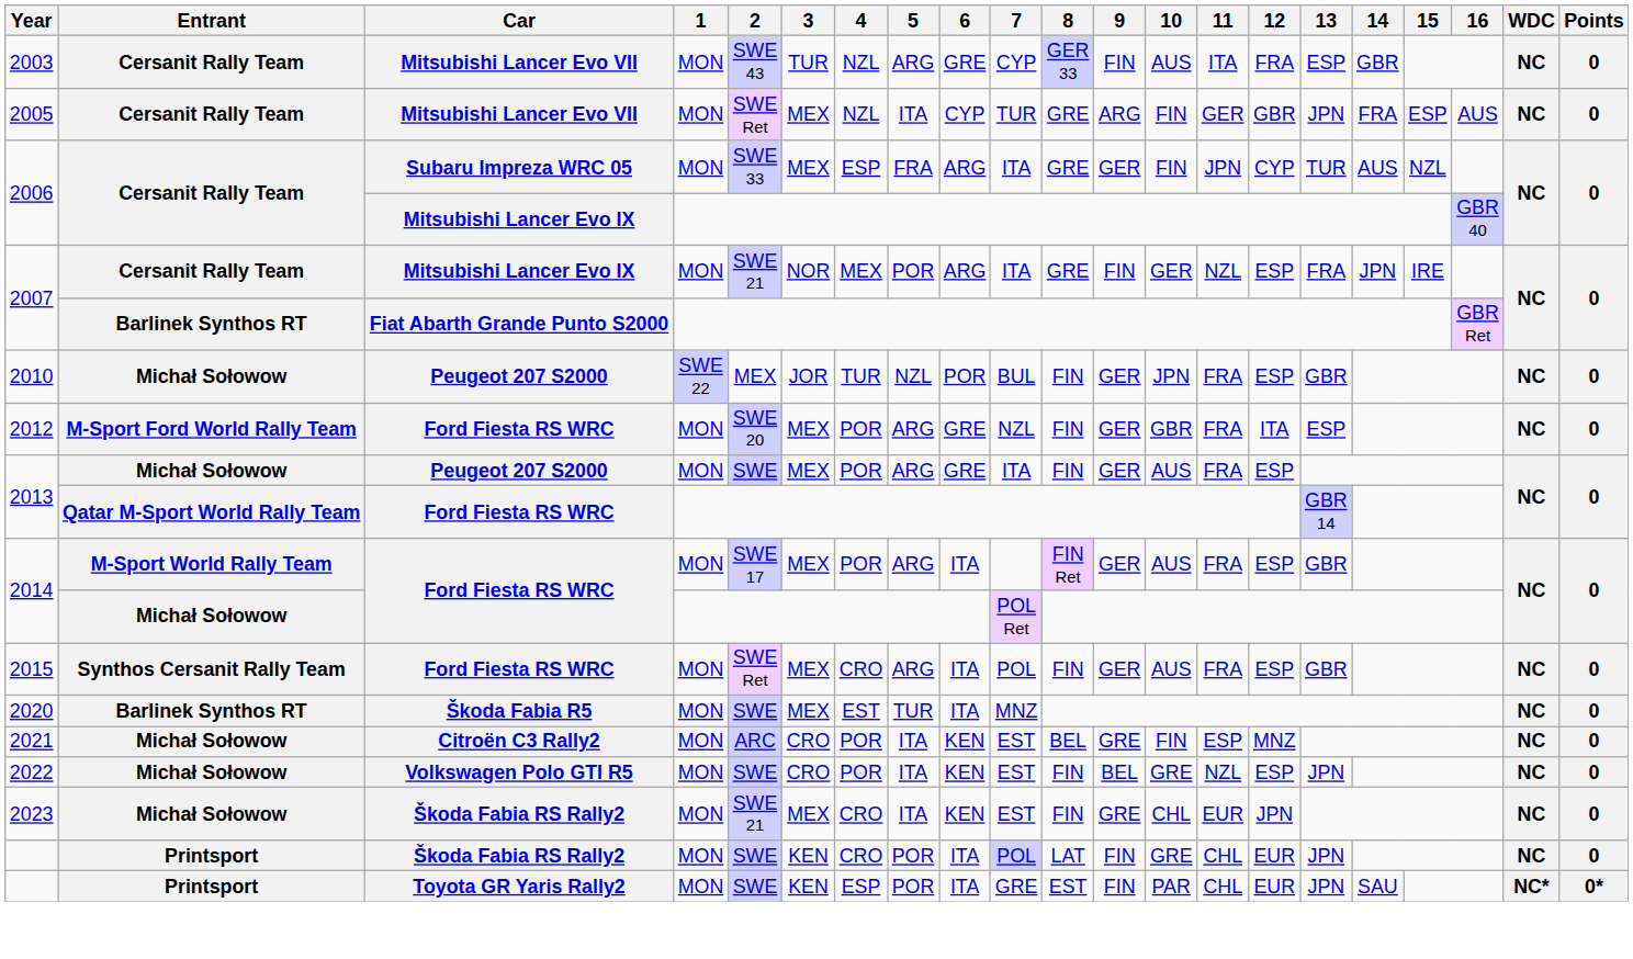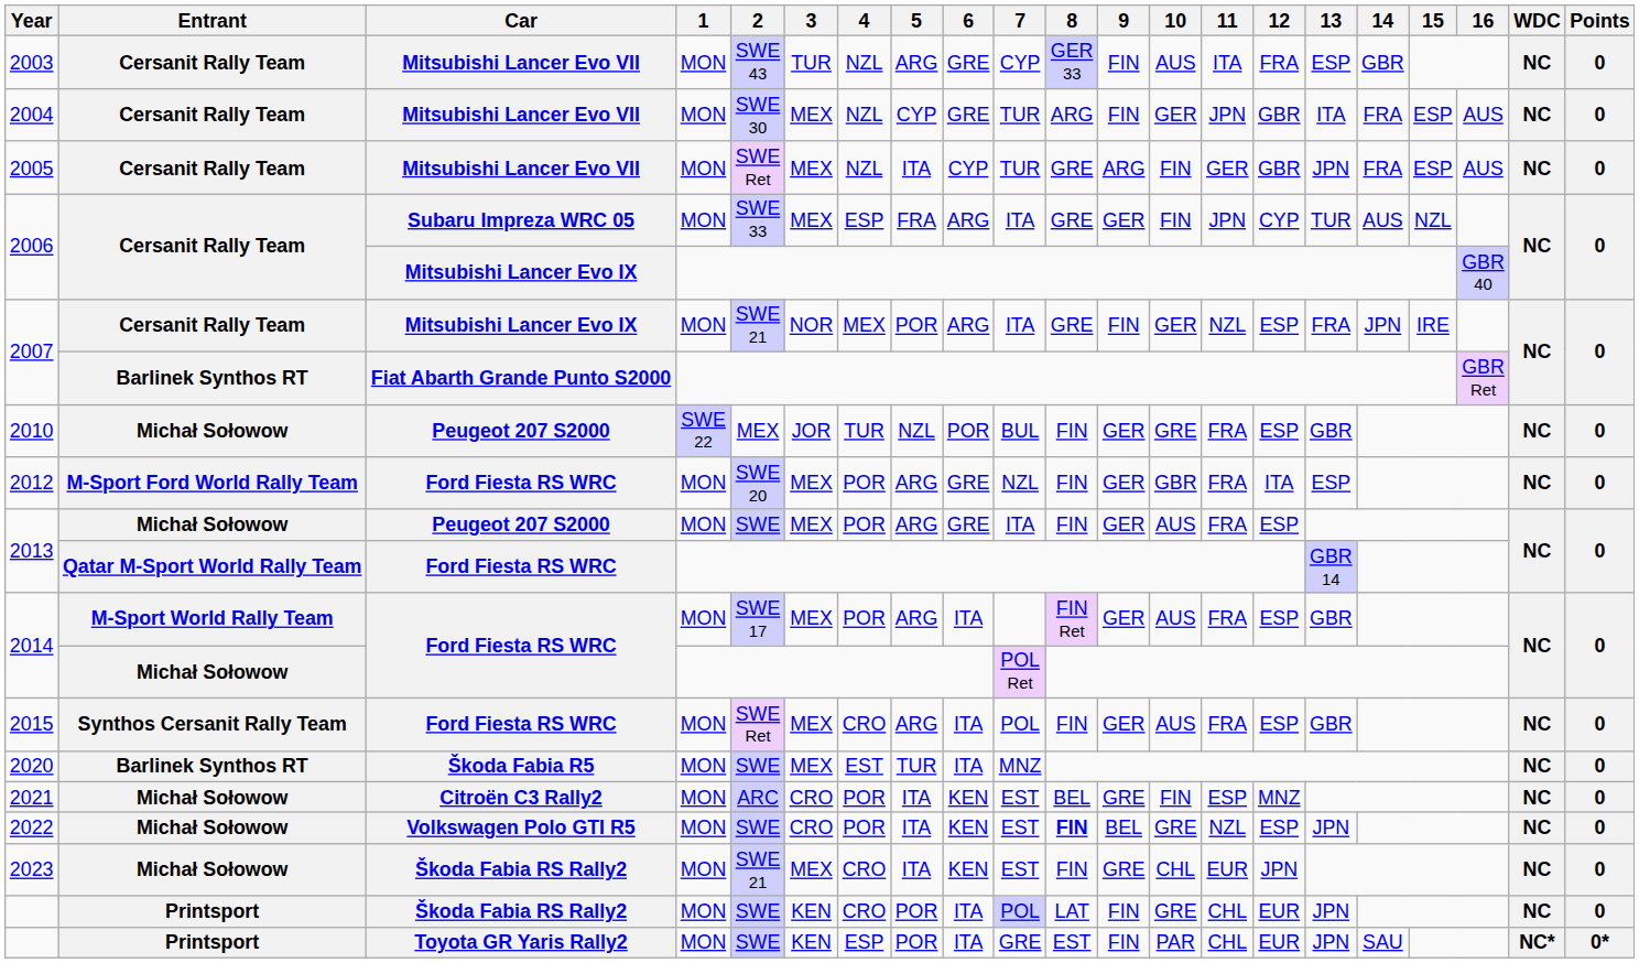 <table class="wikitable" border="1" style="text-align:center; font-size:85%;">
 <tr>
 <th>Year</th>
 <th>Entrant</th>
 <th>Car</th>
 <th>1</th>
 <th>2</th>
 <th>3</th>
 <th>4</th>
 <th>5</th>
 <th>6</th>
 <th>7</th>
 <th>8</th>
 <th>9</th>
 <th>10</th>
 <th>11</th>
 <th>12</th>
 <th>13</th>
 <th>14</th>
 <th>15</th>
 <th>16</th>
 <th>WDC</th>
 <th>Points</th>
 </tr>
 <tr>
 <td><a href='#'>2003</a></td>
 <th nowrap>Cersanit Rally Team</th>
 <th nowrap><a href='#'>Mitsubishi Lancer Evo VII</a></th>
 <td><a href='#'>MON</a></td>
 <td style="background:#CFCFFF;"><a href='#'>SWE</a><br><small>43</small></td>
 <td><a href='#'>TUR</a></td>
 <td><a href='#'>NZL</a></td>
 <td><a href='#'>ARG</a></td>
 <td><a href='#'>GRE</a></td>
 <td><a href='#'>CYP</a></td>
 <td style="background:#CFCFFF;"><a href='#'>GER</a><br><small>33</small></td>
 <td><a href='#'>FIN</a></td>
 <td><a href='#'>AUS</a></td>
 <td><a href='#'>ITA</a></td>
 <td><a href='#'>FRA</a></td>
 <td><a href='#'>ESP</a></td>
 <td><a href='#'>GBR</a></td>
 <td colspan=2></td>
+<th>NC</th>
+<th>0</th>
+</tr>
+<tr>
+<td><a href='#'>2004</a></td>
+<th nowrap>Cersanit Rally Team</th>
+<th nowrap><a href='#'>Mitsubishi Lancer Evo VII</a></th>
+<td><a href='#'>MON</a></td>
+<td style="background:#CFCFFF;"><a href='#'>SWE</a><br><small>30</small></td>
+<td><a href='#'>MEX</a></td>
+<td><a href='#'>NZL</a></td>
+<td><a href='#'>CYP</a></td>
+<td><a href='#'>GRE</a></td>
+<td><a href='#'>TUR</a></td>
+<td><a href='#'>ARG</a></td>
+<td><a href='#'>FIN</a></td>
+<td><a href='#'>GER</a></td>
+<td><a href='#'>JPN</a></td>
+<td><a href='#'>GBR</a></td>
+<td><a href='#'>ITA</a></td>
+<td><a href='#'>FRA</a></td>
+<td><a href='#'>ESP</a></td>
+<td><a href='#'>AUS</a></td>
 <th>NC</th>
 <th>0</th>
 </tr>
 <tr>
 <td><a href='#'>2005</a></td>
 <th nowrap>Cersanit Rally Team</th>
 <th nowrap><a href='#'>Mitsubishi Lancer Evo VII</a></th>
 <td><a href='#'>MON</a></td>
 <td style="background:#EFCFFF;"><a href='#'>SWE</a><br><small>Ret</small></td>
 <td><a href='#'>MEX</a></td>
 <td><a href='#'>NZL</a></td>
 <td><a href='#'>ITA</a></td>
 <td><a href='#'>CYP</a></td>
 <td><a href='#'>TUR</a></td>
 <td><a href='#'>GRE</a></td>
 <td><a href='#'>ARG</a></td>
 <td><a href='#'>FIN</a></td>
 <td><a href='#'>GER</a></td>
 <td><a href='#'>GBR</a></td>
 <td><a href='#'>JPN</a></td>
 <td><a href='#'>FRA</a></td>
 <td><a href='#'>ESP</a></td>
 <td><a href='#'>AUS</a></td>
 <th>NC</th>
 <th>0</th>
 </tr>
 <tr>
 <td rowspan=2><a href='#'>2006</a></td>
 <th rowspan=2 nowrap>Cersanit Rally Team</th>
 <th nowrap><a href='#'>Subaru Impreza WRC 05</a></th>
 <td><a href='#'>MON</a></td>
 <td style="background:#CFCFFF;"><a href='#'>SWE</a><br><small>33</small></td>
 <td><a href='#'>MEX</a></td>
 <td><a href='#'>ESP</a></td>
 <td><a href='#'>FRA</a></td>
 <td><a href='#'>ARG</a></td>
 <td><a href='#'>ITA</a></td>
 <td><a href='#'>GRE</a></td>
 <td><a href='#'>GER</a></td>
 <td><a href='#'>FIN</a></td>
 <td><a href='#'>JPN</a></td>
 <td><a href='#'>CYP</a></td>
 <td><a href='#'>TUR</a></td>
 <td><a href='#'>AUS</a></td>
 <td><a href='#'>NZL</a></td>
 <td></td>
 <th rowspan=2>NC</th>
 <th rowspan=2>0</th>
 </tr>
 <tr>
 <th nowrap><a href='#'>Mitsubishi Lancer Evo IX</a></th>
 <td colspan=15></td>
 <td style="background:#CFCFFF;"><a href='#'>GBR</a><br><small>40</small></td>
 </tr>
 <tr>
 <td rowspan=2><a href='#'>2007</a></td>
 <th nowrap>Cersanit Rally Team</th>
 <th nowrap><a href='#'>Mitsubishi Lancer Evo IX</a></th>
 <td><a href='#'>MON</a></td>
 <td style="background:#CFCFFF;"><a href='#'>SWE</a><br><small>21</small></td>
 <td><a href='#'>NOR</a></td>
 <td><a href='#'>MEX</a></td>
 <td><a href='#'>POR</a></td>
 <td><a href='#'>ARG</a></td>
 <td><a href='#'>ITA</a></td>
 <td><a href='#'>GRE</a></td>
 <td><a href='#'>FIN</a></td>
 <td><a href='#'>GER</a></td>
 <td><a href='#'>NZL</a></td>
 <td><a href='#'>ESP</a></td>
 <td><a href='#'>FRA</a></td>
 <td><a href='#'>JPN</a></td>
 <td><a href='#'>IRE</a></td>
 <td></td>
 <th rowspan=2>NC</th>
 <th rowspan=2>0</th>
 </tr>
 <tr>
 <th nowrap>Barlinek Synthos RT</th>
 <th nowrap><a href='#'>Fiat Abarth Grande Punto S2000</a></th>
 <td colspan=15></td>
 <td style="background:#EFCFFF;"><a href='#'>GBR</a><br><small>Ret</small></td>
 </tr>
 <tr>
 <td><a href='#'>2010</a></td>
 <th nowrap>Michał Sołowow</th>
 <th nowrap><a href='#'>Peugeot 207 S2000</a></th>
 <td style="background:#CFCFFF;"><a href='#'>SWE</a><br><small>22</small></td>
 <td><a href='#'>MEX</a></td>
 <td><a href='#'>JOR</a></td>
 <td><a href='#'>TUR</a></td>
 <td><a href='#'>NZL</a></td>
 <td><a href='#'>POR</a></td>
 <td><a href='#'>BUL</a></td>
 <td><a href='#'>FIN</a></td>
 <td><a href='#'>GER</a></td>
-<td><a href='#'>JPN</a></td>
+<td><a href='#'>GRE</a></td>
 <td><a href='#'>FRA</a></td>
 <td><a href='#'>ESP</a></td>
 <td><a href='#'>GBR</a></td>
 <td colspan=3></td>
 <th>NC</th>
 <th>0</th>
 </tr>
 <tr>
 <td><a href='#'>2012</a></td>
 <th nowrap><a href='#'>M-Sport Ford World Rally Team</a></th>
 <th nowrap><a href='#'>Ford Fiesta RS WRC</a></th>
 <td><a href='#'>MON</a></td>
 <td style="background:#CFCFFF;"><a href='#'>SWE</a><br><small>20</small></td>
 <td><a href='#'>MEX</a></td>
 <td><a href='#'>POR</a></td>
 <td><a href='#'>ARG</a></td>
 <td><a href='#'>GRE</a></td>
 <td><a href='#'>NZL</a></td>
 <td><a href='#'>FIN</a></td>
 <td><a href='#'>GER</a></td>
 <td><a href='#'>GBR</a></td>
 <td><a href='#'>FRA</a></td>
 <td><a href='#'>ITA</a></td>
 <td><a href='#'>ESP</a></td>
 <td colspan=3></td>
 <th>NC</th>
 <th>0</th>
 </tr>
 <tr>
 <td rowspan=2><a href='#'>2013</a></td>
 <th nowrap>Michał Sołowow</th>
 <th nowrap><a href='#'>Peugeot 207 S2000</a></th>
 <td><a href='#'>MON</a></td>
 <td style="background:#CFCFFF;"><a href='#'>SWE</a><br></td>
 <td><a href='#'>MEX</a></td>
 <td><a href='#'>POR</a></td>
 <td><a href='#'>ARG</a></td>
 <td><a href='#'>GRE</a></td>
 <td><a href='#'>ITA</a></td>
 <td><a href='#'>FIN</a></td>
 <td><a href='#'>GER</a></td>
 <td><a href='#'>AUS</a></td>
 <td><a href='#'>FRA</a></td>
 <td><a href='#'>ESP</a></td>
 <td colspan=4></td>
 <th rowspan=2>NC</th>
 <th rowspan=2>0</th>
 </tr>
 <tr>
 <th nowrap><a href='#'>Qatar M-Sport World Rally Team</a></th>
 <th nowrap><a href='#'>Ford Fiesta RS WRC</a></th>
 <td colspan=12></td>
 <td style="background:#CFCFFF;"><a href='#'>GBR</a><br><small>14</small></td>
 <td colspan=3></td>
 </tr>
 <tr>
 <td rowspan=2><a href='#'>2014</a></td>
 <th nowrap><a href='#'>M-Sport World Rally Team</a></th>
 <th rowspan=2 nowrap><a href='#'>Ford Fiesta RS WRC</a></th>
 <td><a href='#'>MON</a></td>
 <td style="background:#CFCFFF;"><a href='#'>SWE</a><br><small>17</small></td>
 <td><a href='#'>MEX</a></td>
 <td><a href='#'>POR</a></td>
 <td><a href='#'>ARG</a></td>
 <td><a href='#'>ITA</a></td>
 <td></td>
 <td style="background:#EFCFFF;"><a href='#'>FIN</a><br><small>Ret</small></td>
 <td><a href='#'>GER</a></td>
 <td><a href='#'>AUS</a></td>
 <td><a href='#'>FRA</a></td>
 <td><a href='#'>ESP</a></td>
 <td><a href='#'>GBR</a></td>
 <td colspan=3></td>
 <th rowspan=2>NC</th>
 <th rowspan=2>0</th>
 </tr>
 <tr>
 <th nowrap>Michał Sołowow</th>
 <td colspan=6></td>
 <td style="background:#EFCFFF;"><a href='#'>POL</a><br><small>Ret</small></td>
 <td colspan=9></td>
 </tr>
 <tr>
 <td><a href='#'>2015</a></td>
 <th nowrap>Synthos Cersanit Rally Team</th>
 <th nowrap><a href='#'>Ford Fiesta RS WRC</a></th>
 <td><a href='#'>MON</a></td>
 <td style="background:#EFCFFF;"><a href='#'>SWE</a><br><small>Ret</small></td>
 <td><a href='#'>MEX</a></td>
 <td><a href='#'>CRO</a></td>
 <td><a href='#'>ARG</a></td>
 <td><a href='#'>ITA</a></td>
 <td><a href='#'>POL</a></td>
 <td><a href='#'>FIN</a></td>
 <td><a href='#'>GER</a></td>
 <td><a href='#'>AUS</a></td>
 <td><a href='#'>FRA</a></td>
 <td><a href='#'>ESP</a></td>
 <td><a href='#'>GBR</a></td>
 <td colspan=3></td>
 <th>NC</th>
 <th>0</th>
 </tr>
 <tr>
 <td><a href='#'>2020</a></td>
 <th nowrap>Barlinek Synthos RT</th>
 <th nowrap><a href='#'>Škoda Fabia R5</a></th>
 <td><a href='#'>MON</a></td>
 <td style="background:#CFCFFF;"><a href='#'>SWE</a><br></td>
 <td><a href='#'>MEX</a></td>
 <td><a href='#'>EST</a></td>
 <td><a href='#'>TUR</a></td>
 <td><a href='#'>ITA</a></td>
 <td><a href='#'>MNZ</a></td>
 <td colspan=9></td>
 <th>NC</th>
 <th>0</th>
 </tr>
 <tr>
 <td><a href='#'>2021</a></td>
 <th nowrap>Michał Sołowow</th>
 <th nowrap><a href='#'>Citroën C3 Rally2</a></th>
 <td><a href='#'>MON</a></td>
 <td style="background:#CFCFFF;"><a href='#'>ARC</a><br></td>
 <td><a href='#'>CRO</a></td>
 <td><a href='#'>POR</a></td>
 <td><a href='#'>ITA</a></td>
 <td><a href='#'>KEN</a></td>
 <td><a href='#'>EST</a></td>
 <td><a href='#'>BEL</a></td>
 <td><a href='#'>GRE</a></td>
 <td><a href='#'>FIN</a></td>
 <td><a href='#'>ESP</a></td>
 <td><a href='#'>MNZ</a></td>
 <td colspan=4></td>
 <th>NC</th>
 <th>0</th>
 </tr>
 <tr>
 <td><a href='#'>2022</a></td>
 <th nowrap>Michał Sołowow</th>
 <th nowrap><a href='#'>Volkswagen Polo GTI R5</a></th>
 <td><a href='#'>MON</a></td>
 <td style="background:#CFCFFF;"><a href='#'>SWE</a><br></td>
 <td><a href='#'>CRO</a></td>
 <td><a href='#'>POR</a></td>
 <td><a href='#'>ITA</a></td>
 <td><a href='#'>KEN</a></td>
 <td><a href='#'>EST</a></td>
-<td><a href='#'>FIN</a></td>
+<td><strong><a href='#'>FIN</a></strong></td>
 <td><a href='#'>BEL</a></td>
 <td><a href='#'>GRE</a></td>
 <td><a href='#'>NZL</a></td>
 <td><a href='#'>ESP</a></td>
 <td><a href='#'>JPN</a></td>
 <td colspan=3></td>
 <th>NC</th>
 <th>0</th>
 </tr>
 <tr>
 <td><a href='#'>2023</a></td>
 <th nowrap>Michał Sołowow</th>
 <th nowrap><a href='#'>Škoda Fabia RS Rally2</a></th>
 <td><a href='#'>MON</a></td>
 <td style="background:#CFCFFF;"><a href='#'>SWE</a><br><small>21</small></td>
 <td><a href='#'>MEX</a></td>
 <td><a href='#'>CRO</a></td>
 <td><a href='#'>ITA</a></td>
 <td><a href='#'>KEN</a></td>
 <td><a href='#'>EST</a></td>
 <td><a href='#'>FIN</a></td>
 <td><a href='#'>GRE</a></td>
 <td><a href='#'>CHL</a></td>
 <td><a href='#'>EUR</a></td>
 <td><a href='#'>JPN</a></td>
 <td colspan=4></td>
 <th>NC</th>
 <th>0</th>
 </tr>
 <tr>
 <td></td>
 <th nowrap>Printsport</th>
 <th nowrap><a href='#'>Škoda Fabia RS Rally2</a></th>
 <td><a href='#'>MON</a></td>
 <td style="background:#CFCFFF;"><a href='#'>SWE</a><br></td>
 <td><a href='#'>KEN</a></td>
 <td><a href='#'>CRO</a></td>
 <td><a href='#'>POR</a></td>
 <td><a href='#'>ITA</a></td>
 <td style="background:#CFCFFF;"><a href='#'>POL</a><br></td>
 <td><a href='#'>LAT</a></td>
 <td><a href='#'>FIN</a></td>
 <td><a href='#'>GRE</a></td>
 <td><a href='#'>CHL</a></td>
 <td><a href='#'>EUR</a></td>
 <td><a href='#'>JPN</a></td>
 <td colspan=3></td>
 <th>NC</th>
 <th>0</th>
 </tr>
 <tr>
 <td></td>
 <th nowrap>Printsport</th>
 <th nowrap><a href='#'>Toyota GR Yaris Rally2</a></th>
 <td><a href='#'>MON</a></td>
 <td style="background:#CFCFFF;"><a href='#'>SWE</a><br></td>
 <td><a href='#'>KEN</a></td>
 <td><a href='#'>ESP</a></td>
 <td><a href='#'>POR</a></td>
 <td><a href='#'>ITA</a></td>
 <td><a href='#'>GRE</a></td>
 <td><a href='#'>EST</a></td>
 <td><a href='#'>FIN</a></td>
 <td><a href='#'>PAR</a></td>
 <td><a href='#'>CHL</a></td>
 <td><a href='#'>EUR</a></td>
 <td><a href='#'>JPN</a></td>
 <td><a href='#'>SAU</a></td>
 <td colspan=2></td>
 <th>NC*</th>
 <th>0*</th>
 </tr>
 </table>
